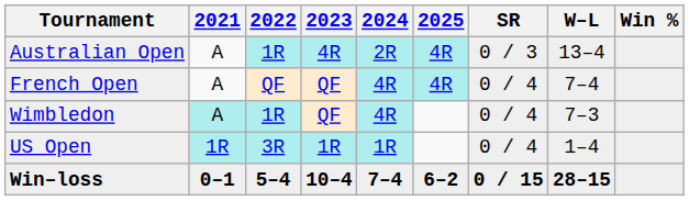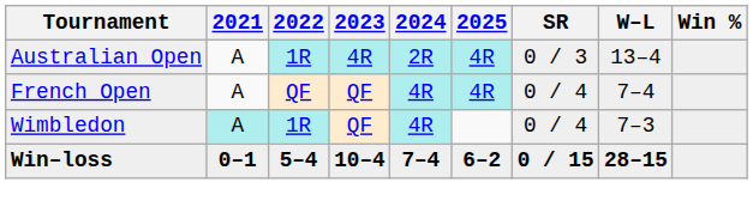 <table class="wikitable" style="text-align:center">
 <tr>
 <th>Tournament</th>
 <th><a href='#'>2021</a></th>
 <th><a href='#'>2022</a></th>
 <th><a href='#'>2023</a></th>
 <th><a href='#'>2024</a></th>
 <th><a href='#'>2025</a></th>
 <th>SR</th>
 <th>W–L</th>
 <th>Win %</th>
 </tr>
 <tr>
 <td align=left bgcolor=efefef><a href='#'>Australian Open</a></td>
 <td>A</td>
 <td bgcolor=afeeee><a href='#'>1R</a></td>
 <td bgcolor=afeeee><a href='#'>4R</a></td>
 <td bgcolor=afeeee><a href='#'>2R</a></td>
 <td bgcolor=afeeee><a href='#'>4R</a></td>
 <td bgcolor=efefef>0 / 3</td>
 <td bgcolor=efefef>13–4</td>
 <td bgcolor=efefef></td>
 </tr>
 <tr>
 <td align=left bgcolor=efefef><a href='#'>French Open</a></td>
 <td>A</td>
 <td bgcolor=ffebcd><a href='#'>QF</a></td>
 <td bgcolor=ffebcd><a href='#'>QF</a></td>
 <td bgcolor=afeeee><a href='#'>4R</a></td>
 <td bgcolor=afeeee><a href='#'>4R</a></td>
 <td bgcolor=efefef>0 / 4</td>
 <td bgcolor=efefef>7–4</td>
 <td bgcolor=efefef></td>
 </tr>
 <tr>
 <td align=left bgcolor=efefef><a href='#'>Wimbledon</a></td>
 <td style="background: paleturquoise;">A</td>
 <td bgcolor=afeeee><a href='#'>1R</a></td>
 <td bgcolor=ffebcd><a href='#'>QF</a></td>
 <td bgcolor=afeeee><a href='#'>4R</a></td>
 <td></td>
 <td bgcolor=efefef>0 / 4</td>
 <td bgcolor=efefef>7–3</td>
 <td bgcolor=efefef></td>
 </tr>
-<tr>
-<td align=left bgcolor=efefef><a href='#'>US Open</a></td>
-<td bgcolor=afeeee><a href='#'>1R</a></td>
-<td bgcolor=afeeee><a href='#'>3R</a></td>
-<td bgcolor=afeeee><a href='#'>1R</a></td>
-<td bgcolor=afeeee><a href='#'>1R</a></td>
-<td></td>
-<td bgcolor=efefef>0 / 4</td>
-<td bgcolor=efefef>1–4</td>
-<td bgcolor=efefef></td>
-</tr>
 <tr style="font-weight:bold;background:#EFEFEF;">
 <td style=text-align:left>Win–loss</td>
 <td>0–1</td>
 <td>5–4</td>
 <td>10–4</td>
 <td>7–4</td>
 <td>6–2</td>
 <td>0 / 15</td>
 <td>28–15</td>
 <td bgcolor=efefef></td>
 </tr>
 </table>
